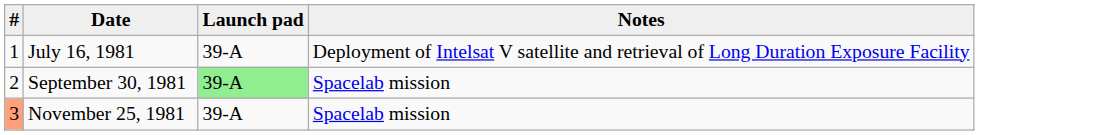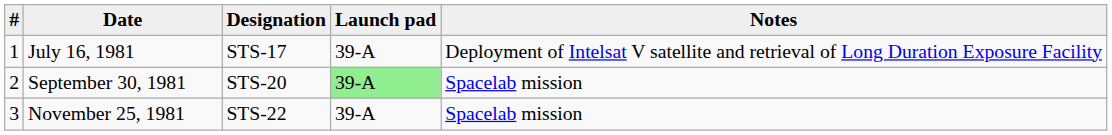 <table class="wikitable">
 <tr>
 <th scope="col" style="background:#efefef;">#</th>
 <th scope="col" style="width:18%; background:#efefef;">Date</th>
+<th scope="col" style="background:#efefef;">Designation</th>
 <th scope="col" style="background:#efefef;">Launch pad</th>
 <th scope="col" style="background:#efefef;">Notes</th>
 </tr>
 <tr>
 <td>1</td>
 <td>July 16, 1981</td>
+<td>STS-17</td>
 <td>39-A</td>
 <td>Deployment of <a href='#'>Intelsat</a> V satellite and retrieval of <a href='#'>Long Duration Exposure Facility</a></td>
 </tr>
 <tr>
 <td>2</td>
 <td>September 30, 1981</td>
+<td>STS-20</td>
 <td style="background: lightgreen;">39-A</td>
 <td><a href='#'>Spacelab</a> mission</td>
 </tr>
 <tr>
-<td style="background: lightsalmon;">3</td>
+<td>3</td>
 <td>November 25, 1981</td>
+<td>STS-22</td>
 <td>39-A</td>
 <td><a href='#'>Spacelab</a> mission</td>
 </tr>
 </table>
